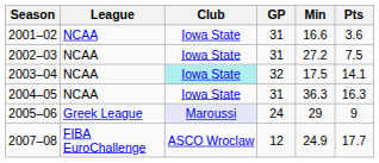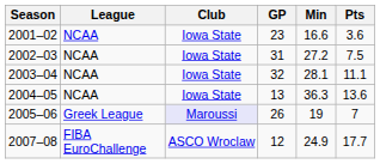 <table class="wikitable" style="font-size:95%; text-align: center;">
 <tr>
 <th width="60">Season</th>
 <th width="120">League</th>
 <th club="120">Club</th>
 <th width="40">GP</th>
 <th width="40">Min</th>
 <th width="40">Pts</th>
 </tr>
 <tr>
 <td>2001–02</td>
 <td align="left"> <a href='#'>NCAA</a></td>
 <td><a href='#'>Iowa State</a></td>
-<td>31</td>
+<td>23</td>
 <td>16.6</td>
 <td>3.6</td>
 </tr>
 <tr>
 <td>2002–03</td>
 <td align="left"> NCAA</td>
 <td><a href='#'>Iowa State</a></td>
 <td>31</td>
 <td>27.2</td>
 <td>7.5</td>
 </tr>
 <tr>
 <td>2003–04</td>
 <td align="left"> NCAA</td>
-<td style="background: paleturquoise;"><a href='#'>Iowa State</a></td>
+<td><a href='#'>Iowa State</a></td>
 <td>32</td>
-<td>17.5</td>
-<td>14.1</td>
+<td>28.1</td>
+<td>11.1</td>
 </tr>
 <tr>
 <td>2004–05</td>
 <td align="left"> NCAA</td>
 <td><a href='#'>Iowa State</a></td>
-<td>31</td>
+<td>13</td>
 <td>36.3</td>
-<td>16.3</td>
+<td>13.6</td>
 </tr>
 <tr>
 <td>2005–06</td>
 <td align="left"> <a href='#'>Greek League</a></td>
 <td style="background: lavender;"><a href='#'>Maroussi</a></td>
-<td>24</td>
-<td>29</td>
-<td>9</td>
+<td>26</td>
+<td>19</td>
+<td>7</td>
 </tr>
 <tr>
 <td>2007–08</td>
 <td align="left"> <a href='#'>FIBA EuroChallenge</a></td>
 <td><a href='#'>ASCO Wroclaw</a></td>
 <td>12</td>
 <td>24.9</td>
 <td>17.7</td>
 </tr>
 </table>
